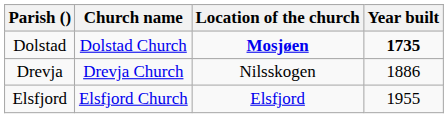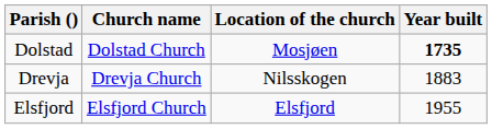 <table class="wikitable" style="text-align:center">
 <tr>
 <th>Parish ()</th>
 <th>Church name</th>
 <th>Location of the church</th>
 <th>Year built</th>
 </tr>
 <tr>
 <td>Dolstad</td>
 <td><a href='#'>Dolstad Church</a></td>
-<td><strong><a href='#'>Mosjøen</a></strong></td>
+<td><a href='#'>Mosjøen</a></td>
 <td><strong>1735</strong></td>
 </tr>
 <tr>
 <td>Drevja</td>
 <td><a href='#'>Drevja Church</a></td>
 <td>Nilsskogen</td>
-<td>1886</td>
+<td>1883</td>
 </tr>
 <tr>
 <td>Elsfjord</td>
 <td><a href='#'>Elsfjord Church</a></td>
 <td><a href='#'>Elsfjord</a></td>
 <td>1955</td>
 </tr>
 </table>
